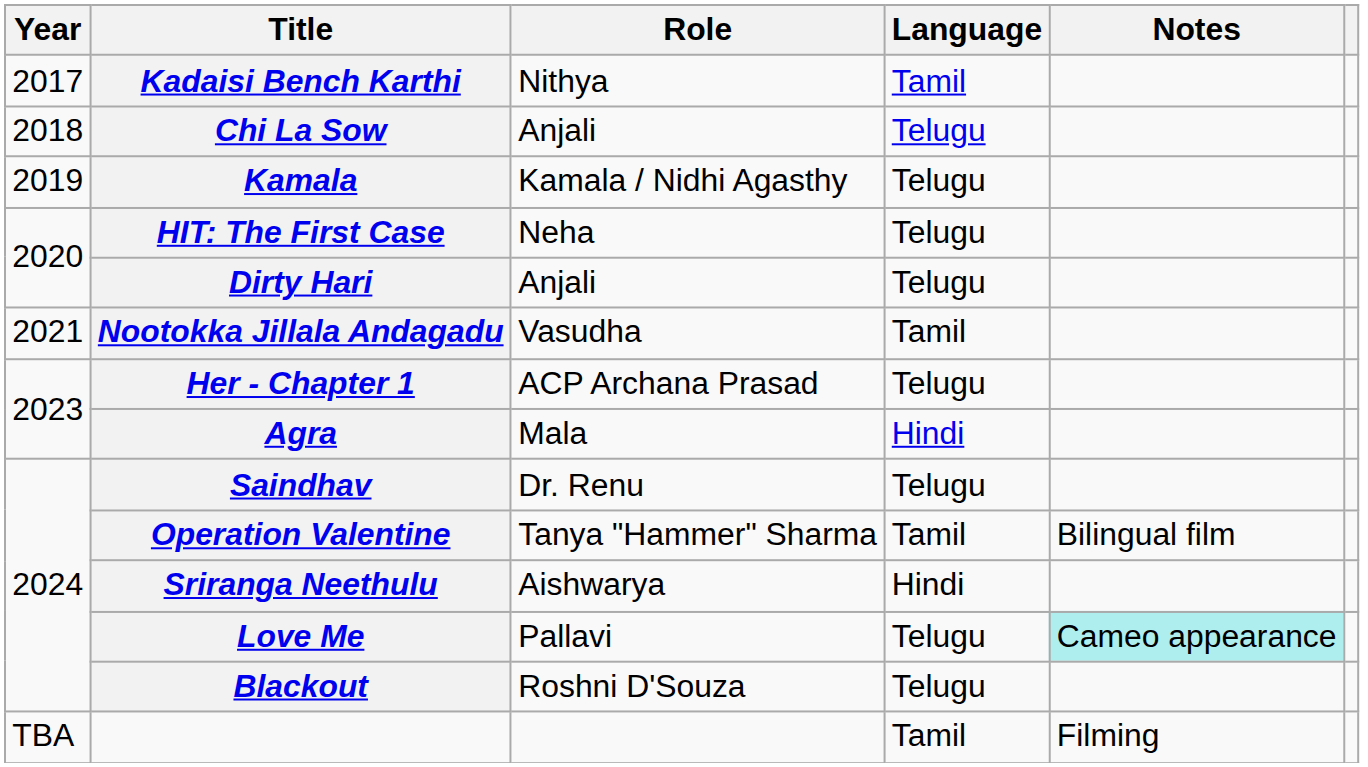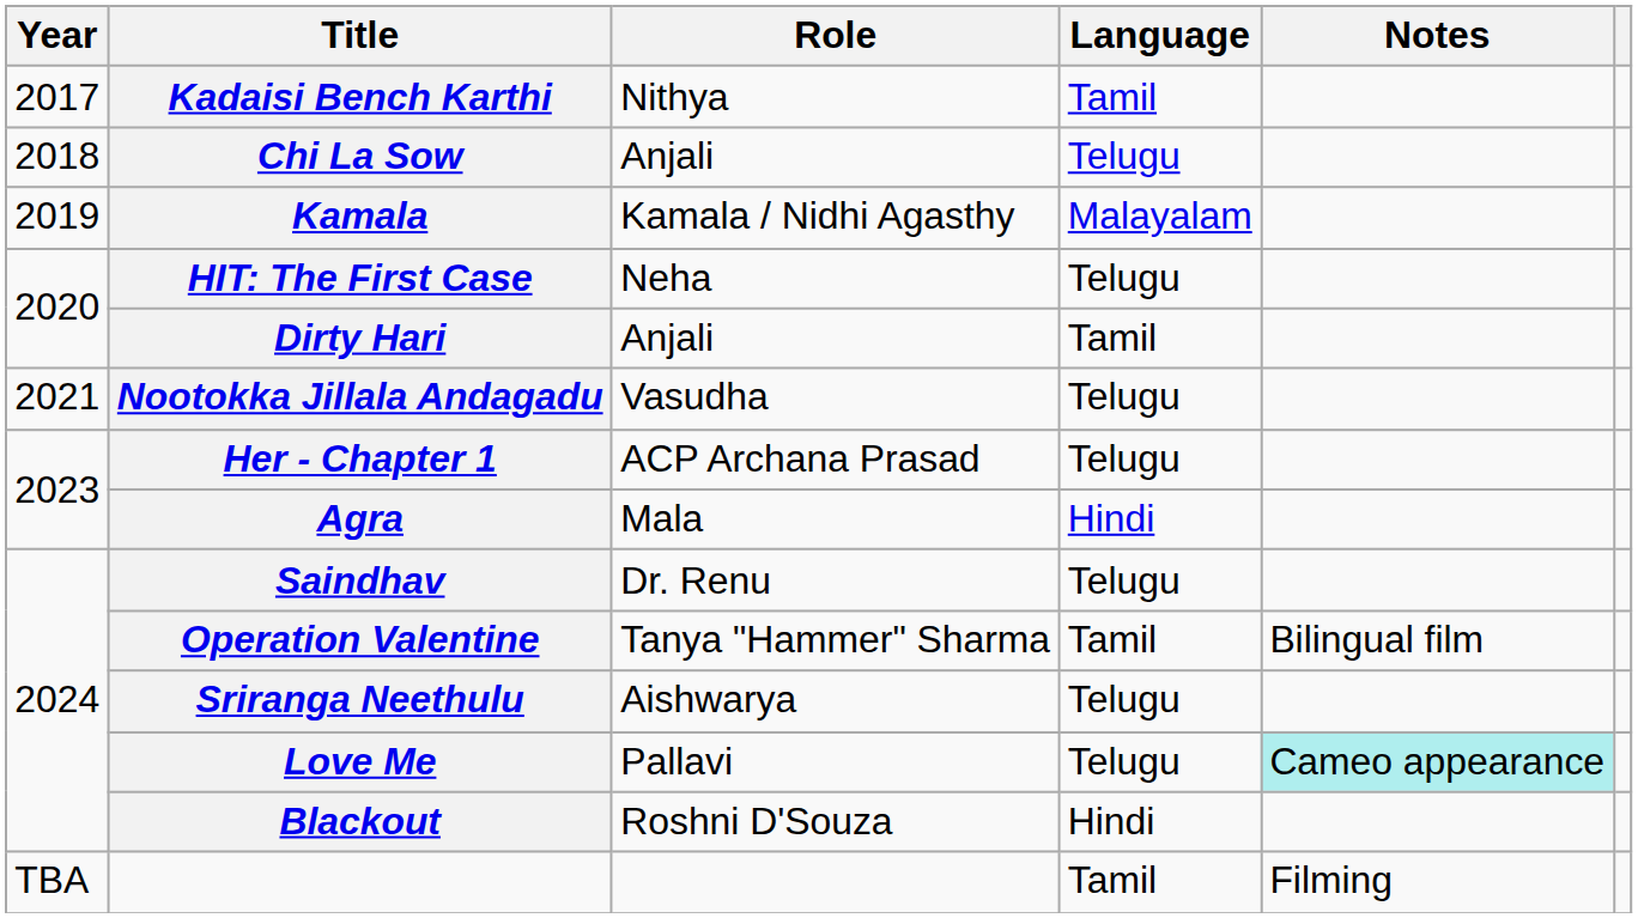 <table class="wikitable plainrowheaders sortable">
 <tr>
 <th scope="col">Year</th>
 <th scope="col">Title</th>
 <th scope="col">Role</th>
 <th scope="col">Language</th>
 <th scope="col" class="unsortable">Notes</th>
 <th scope="col" class="unsortable"></th>
 </tr>
 <tr>
 <td>2017</td>
 <th scope="row"><em><a href='#'>Kadaisi Bench Karthi</a></em></th>
 <td>Nithya</td>
 <td><a href='#'>Tamil</a></td>
 <td></td>
 <td style="text-align:center;"></td>
 </tr>
 <tr>
 <td>2018</td>
 <th scope="row"><em><a href='#'>Chi La Sow</a></em></th>
 <td>Anjali</td>
 <td><a href='#'>Telugu</a></td>
 <td></td>
 <td style="text-align:center;"></td>
 </tr>
 <tr>
 <td>2019</td>
 <th scope="row"><em><a href='#'>Kamala</a></em></th>
 <td>Kamala / Nidhi Agasthy</td>
-<td>Telugu</td>
+<td><a href='#'>Malayalam</a></td>
 <td></td>
 <td style="text-align:center;"></td>
 </tr>
 <tr>
 <td rowspan="2">2020</td>
 <th scope="row"><em><a href='#'>HIT: The First Case</a></em></th>
 <td>Neha</td>
 <td>Telugu</td>
 <td></td>
 <td style="text-align:center;"></td>
 </tr>
 <tr>
 <th scope="row"><em><a href='#'>Dirty Hari</a></em></th>
 <td>Anjali</td>
-<td>Telugu</td>
+<td>Tamil</td>
 <td></td>
 <td></td>
 </tr>
 <tr>
 <td>2021</td>
 <th scope="row"><em><a href='#'>Nootokka Jillala Andagadu</a></em></th>
 <td>Vasudha</td>
-<td>Tamil</td>
+<td>Telugu</td>
 <td></td>
 <td style="text-align:center;"></td>
 </tr>
 <tr>
 <td rowspan="2">2023</td>
 <th scope="row"><em><a href='#'>Her - Chapter 1</a></em></th>
 <td>ACP Archana Prasad</td>
 <td>Telugu</td>
 <td></td>
 <td></td>
 </tr>
 <tr>
 <th scope="row"><em><a href='#'>Agra</a></em></th>
 <td>Mala</td>
 <td><a href='#'>Hindi</a></td>
 <td></td>
 <td style="text-align:center;"></td>
 </tr>
 <tr>
 <td rowspan="5">2024</td>
 <th scope="row"><em><a href='#'>Saindhav</a></em></th>
 <td>Dr. Renu</td>
 <td>Telugu</td>
 <td></td>
 <td></td>
 </tr>
 <tr>
 <th scope="row"><em><a href='#'>Operation Valentine</a></em></th>
 <td>Tanya "Hammer" Sharma</td>
 <td>Tamil</td>
 <td>Bilingual film</td>
 <td></td>
 </tr>
 <tr>
 <th scope="row"><em><a href='#'>Sriranga Neethulu</a></em></th>
 <td>Aishwarya</td>
-<td>Hindi</td>
+<td>Telugu</td>
 <td></td>
 <td style="text-align:center;"></td>
 </tr>
 <tr>
 <th scope="row"><a href='#'><em>Love Me</em></a></th>
 <td>Pallavi</td>
 <td>Telugu</td>
 <td style="background: paleturquoise;">Cameo appearance</td>
 <td></td>
 </tr>
 <tr>
 <th scope="row"><em><a href='#'>Blackout</a></em></th>
 <td>Roshni D'Souza</td>
-<td>Telugu</td>
+<td>Hindi</td>
 <td></td>
 <td style="text-align:center;"></td>
 </tr>
 <tr>
 <td>TBA</td>
 <td></td>
 <td></td>
 <td>Tamil</td>
 <td>Filming</td>
 <td style="text-align:center;"></td>
 </tr>
 </table>
